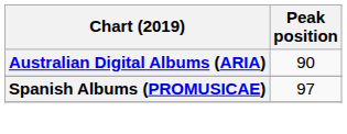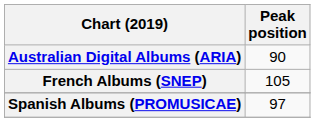 <table class="wikitable sortable plainrowheaders" style="text-align:center">
 <tr>
 <th scope="col">Chart (2019)</th>
 <th scope="col">Peak<br>position</th>
 </tr>
 <tr>
 <th scope="row"><a href='#'>Australian Digital Albums</a> (<a href='#'>ARIA</a>)</th>
 <td>90</td>
+</tr>
+<tr>
+<th scope="row">French Albums (<a href='#'>SNEP</a>)</th>
+<td>105</td>
 </tr>
 <tr>
 </tr>
 <tr>
 </tr>
 <tr>
 </tr>
 <tr>
 </tr>
 <tr>
 <th scope="row">Spanish Albums (<a href='#'>PROMUSICAE</a>)</th>
 <td>97</td>
 </tr>
 <tr>
 </tr>
 <tr>
 </tr>
 </table>
